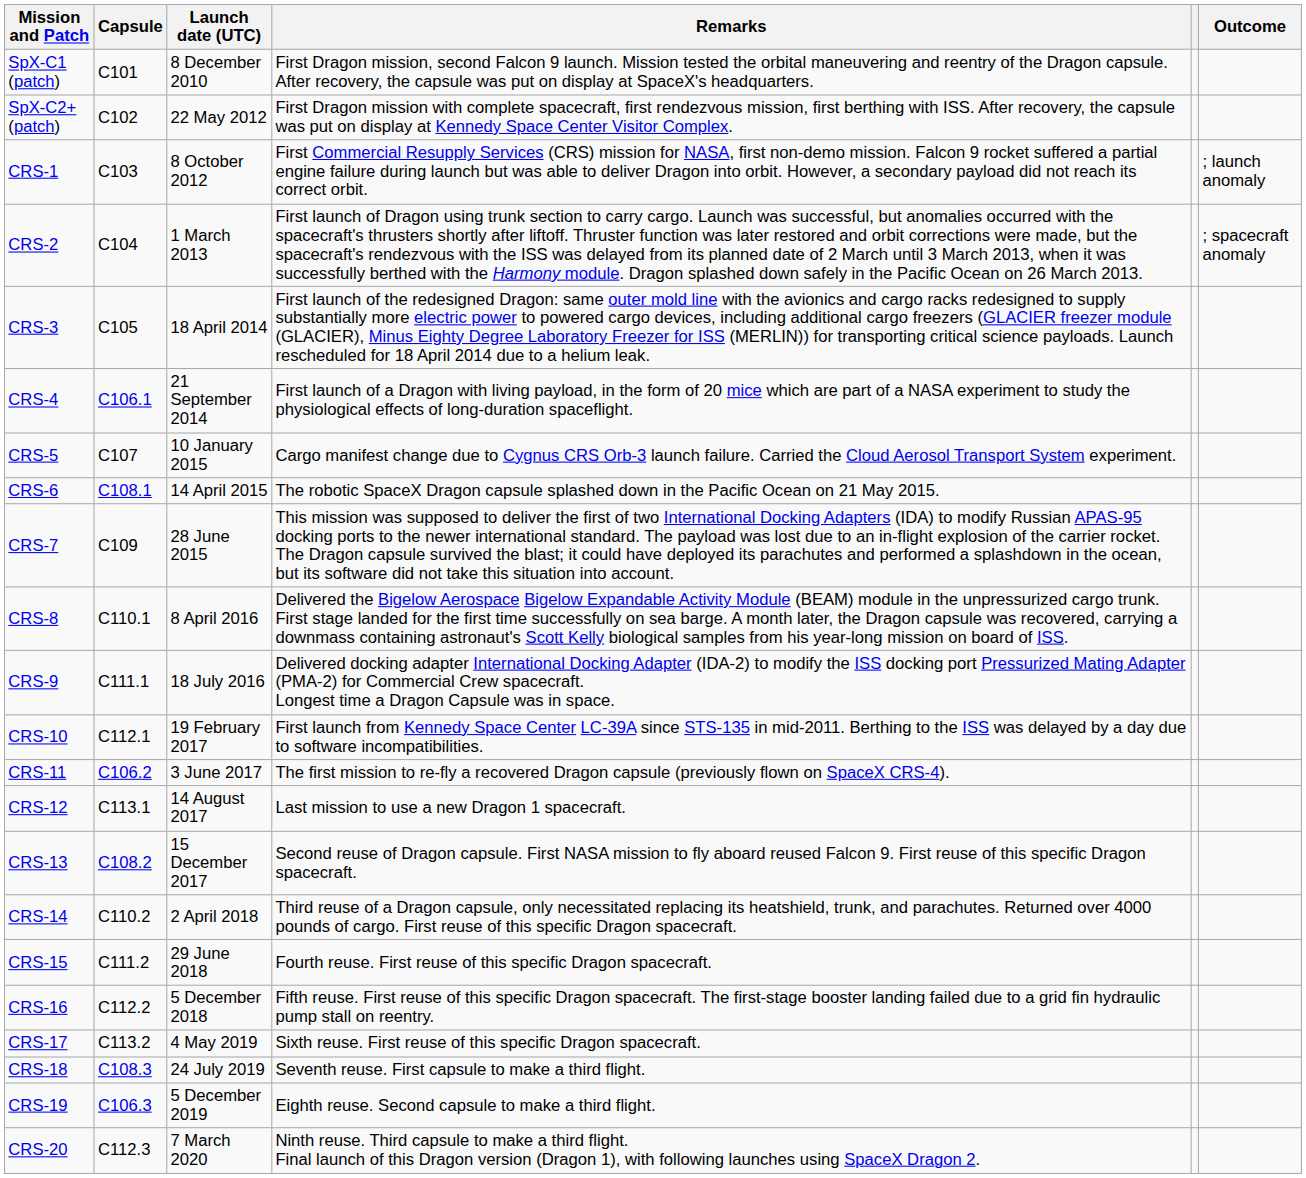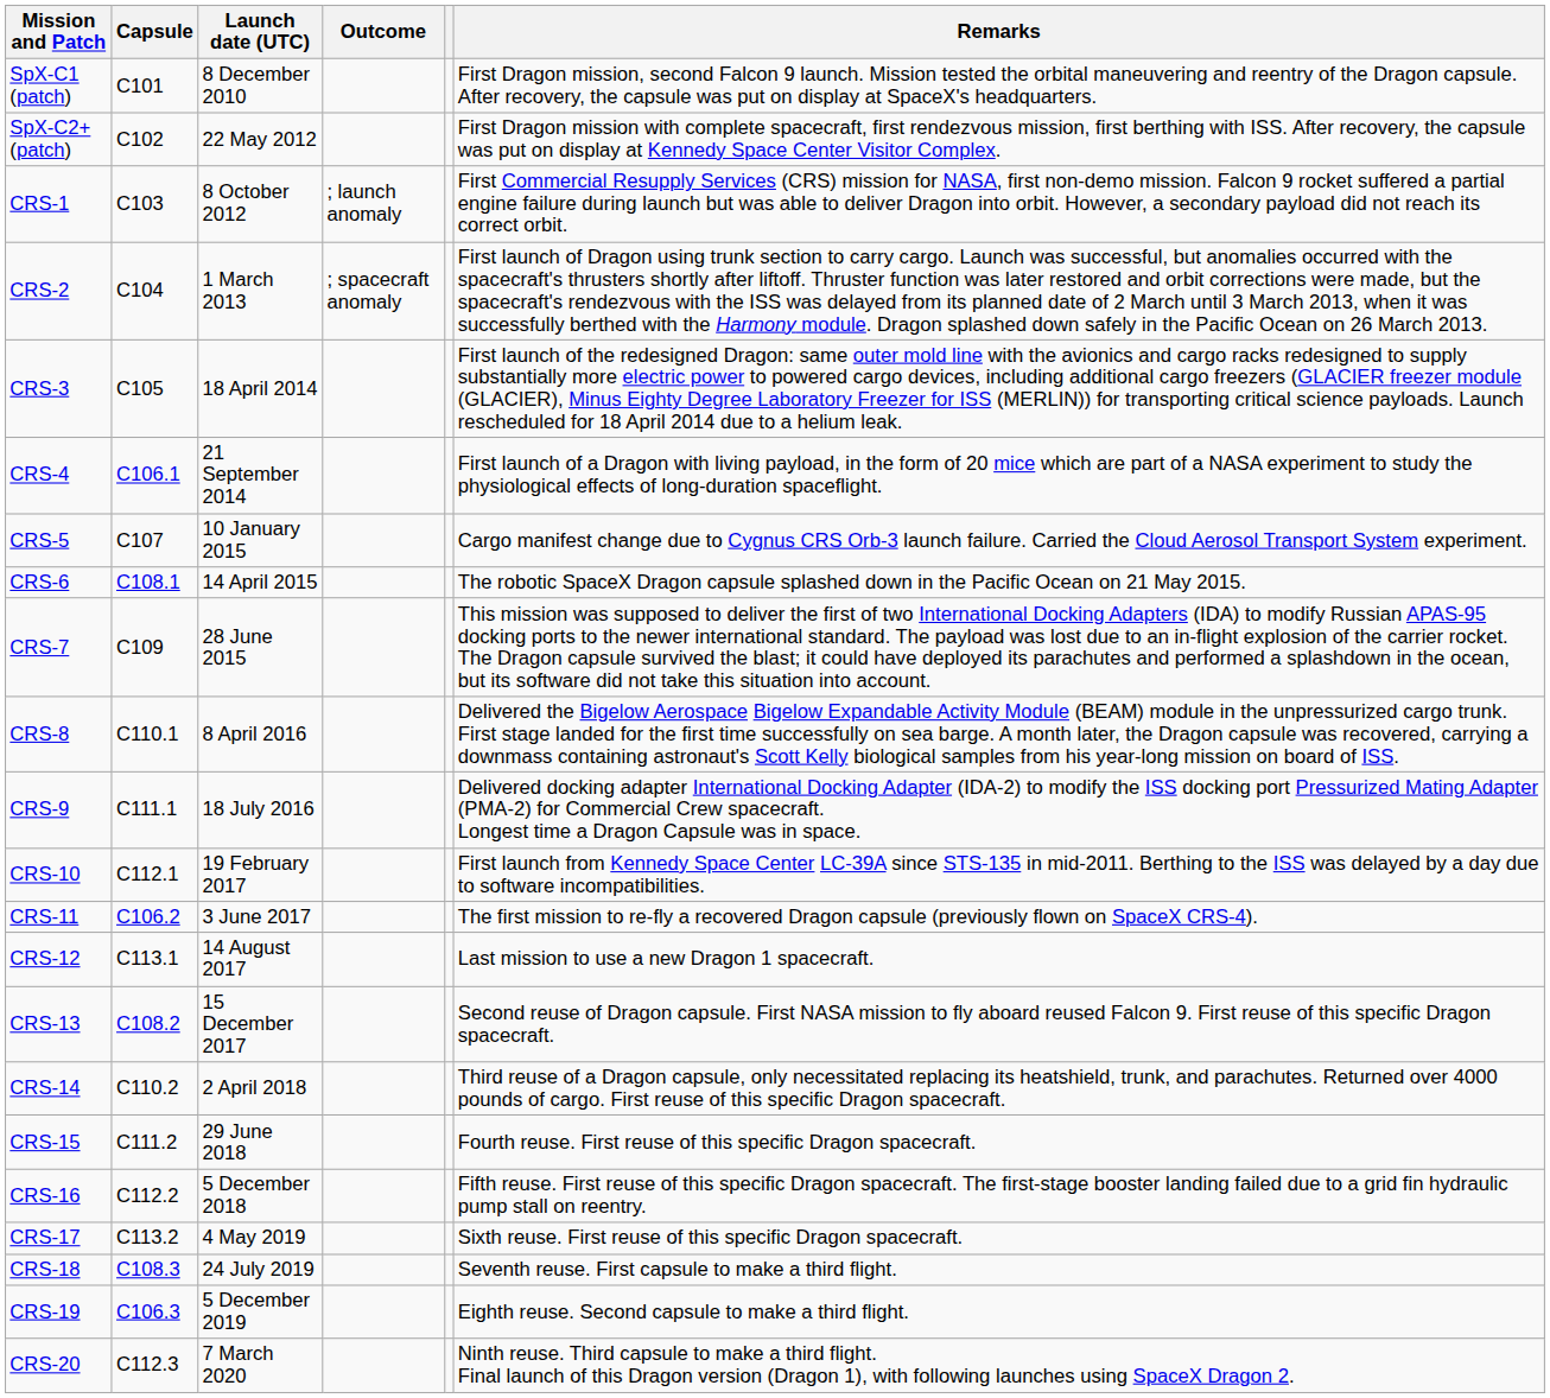 <table class="wikitable sortable sticky-header">
 <tr>
 <th>Mission and <a href='#'>Patch</a></th>
 <th>Capsule</th>
 <th>Launch date (UTC)</th>
+<th>Outcome</th>
+<th></th>
 <th>Remarks</th>
-<th></th>
-<th>Outcome</th>
 </tr>
 <tr>
 <td><a href='#'>SpX-C1</a> (<a href='#'>patch</a>)</td>
 <td>C101</td>
 <td>8 December 2010</td>
-<td>First Dragon mission, second Falcon 9 launch. Mission tested the orbital maneuvering and reentry of the Dragon capsule. After recovery, the capsule was put on display at SpaceX's headquarters.</td>
 <td></td>
 <td></td>
+<td>First Dragon mission, second Falcon 9 launch. Mission tested the orbital maneuvering and reentry of the Dragon capsule. After recovery, the capsule was put on display at SpaceX's headquarters.</td>
 </tr>
 <tr>
 <td><a href='#'>SpX-C2+</a> (<a href='#'>patch</a>)</td>
 <td>C102</td>
 <td>22 May 2012</td>
+<td> </td>
+<td></td>
 <td>First Dragon mission with complete spacecraft, first rendezvous mission, first berthing with ISS. After recovery, the capsule was put on display at <a href='#'>Kennedy Space Center Visitor Complex</a>.</td>
-<td></td>
-<td> </td>
 </tr>
 <tr>
 <td><a href='#'>CRS-1</a> </td>
 <td>C103</td>
 <td>8 October 2012</td>
+<td>; launch anomaly </td>
+<td></td>
 <td>First <a href='#'>Commercial Resupply Services</a> (CRS) mission for <a href='#'>NASA</a>, first non-demo mission. Falcon 9 rocket suffered a partial engine failure during launch but was able to deliver Dragon into orbit. However, a secondary payload did not reach its correct orbit.</td>
-<td></td>
-<td>; launch anomaly </td>
 </tr>
 <tr>
 <td><a href='#'>CRS-2</a> </td>
 <td>C104</td>
 <td>1 March 2013</td>
+<td>; spacecraft anomaly</td>
+<td></td>
 <td>First launch of Dragon using trunk section to carry cargo. Launch was successful, but anomalies occurred with the spacecraft's thrusters shortly after liftoff. Thruster function was later restored and orbit corrections were made, but the spacecraft's rendezvous with the ISS was delayed from its planned date of 2 March until 3 March 2013, when it was successfully berthed with the <a href='#'><em>Harmony</em> module</a>. Dragon splashed down safely in the Pacific Ocean on 26 March 2013.</td>
-<td></td>
-<td>; spacecraft anomaly</td>
 </tr>
 <tr>
 <td><a href='#'>CRS-3</a> </td>
 <td>C105</td>
 <td>18 April 2014</td>
+<td> </td>
+<td></td>
 <td>First launch of the redesigned Dragon: same <a href='#'>outer mold line</a> with the avionics and cargo racks redesigned to supply substantially more <a href='#'>electric power</a> to powered cargo devices, including additional cargo freezers (<a href='#'>GLACIER freezer module</a> (GLACIER), <a href='#'>Minus Eighty Degree Laboratory Freezer for ISS</a> (MERLIN)) for transporting critical science payloads. Launch rescheduled for 18 April 2014 due to a helium leak.</td>
-<td></td>
-<td> </td>
 </tr>
 <tr>
 <td><a href='#'>CRS-4</a> </td>
 <td><a href='#'>C106.1</a></td>
 <td>21 September 2014</td>
+<td> </td>
+<td></td>
 <td>First launch of a Dragon with living payload, in the form of 20 <a href='#'>mice</a> which are part of a NASA experiment to study the physiological effects of long-duration spaceflight.</td>
-<td></td>
-<td> </td>
 </tr>
 <tr>
 <td><a href='#'>CRS-5</a> </td>
 <td>C107</td>
 <td>10 January 2015</td>
-<td>Cargo manifest change due to <a href='#'>Cygnus CRS Orb-3</a> launch failure. Carried the <a href='#'>Cloud Aerosol Transport System</a> experiment.</td>
 <td></td>
 <td></td>
+<td>Cargo manifest change due to <a href='#'>Cygnus CRS Orb-3</a> launch failure. Carried the <a href='#'>Cloud Aerosol Transport System</a> experiment.</td>
 </tr>
 <tr>
 <td><a href='#'>CRS-6</a> </td>
 <td><a href='#'>C108.1</a></td>
 <td>14 April 2015</td>
-<td>The robotic SpaceX Dragon capsule splashed down in the Pacific Ocean on 21 May 2015.</td>
 <td></td>
 <td></td>
+<td>The robotic SpaceX Dragon capsule splashed down in the Pacific Ocean on 21 May 2015.</td>
 </tr>
 <tr>
 <td><a href='#'>CRS-7</a> </td>
 <td>C109</td>
 <td>28 June 2015</td>
-<td>This mission was supposed to deliver the first of two <a href='#'>International Docking Adapters</a> (IDA) to modify Russian <a href='#'>APAS-95</a> docking ports to the newer international standard. The payload was lost due to an in-flight explosion of the carrier rocket. The Dragon capsule survived the blast; it could have deployed its parachutes and performed a splashdown in the ocean, but its software did not take this situation into account.</td>
 <td></td>
 <td></td>
+<td>This mission was supposed to deliver the first of two <a href='#'>International Docking Adapters</a> (IDA) to modify Russian <a href='#'>APAS-95</a> docking ports to the newer international standard. The payload was lost due to an in-flight explosion of the carrier rocket. The Dragon capsule survived the blast; it could have deployed its parachutes and performed a splashdown in the ocean, but its software did not take this situation into account.</td>
 </tr>
 <tr>
 <td><a href='#'>CRS-8</a> </td>
 <td>C110.1</td>
 <td>8 April 2016</td>
+<td> </td>
+<td></td>
 <td>Delivered the <a href='#'>Bigelow Aerospace</a> <a href='#'>Bigelow Expandable Activity Module</a> (BEAM) module in the unpressurized cargo trunk. First stage landed for the first time successfully on sea barge. A month later, the Dragon capsule was recovered, carrying a downmass containing astronaut's <a href='#'>Scott Kelly</a> biological samples from his year-long mission on board of <a href='#'>ISS</a>.</td>
-<td></td>
-<td> </td>
 </tr>
 <tr>
 <td><a href='#'>CRS-9</a> </td>
 <td>C111.1</td>
 <td>18 July 2016</td>
-<td>Delivered docking adapter <a href='#'>International Docking Adapter</a> (IDA-2) to modify the <a href='#'>ISS</a> docking port <a href='#'>Pressurized Mating Adapter</a> (PMA-2) for Commercial Crew spacecraft.<br>Longest time a Dragon Capsule was in space.</td>
 <td></td>
 <td></td>
+<td>Delivered docking adapter <a href='#'>International Docking Adapter</a> (IDA-2) to modify the <a href='#'>ISS</a> docking port <a href='#'>Pressurized Mating Adapter</a> (PMA-2) for Commercial Crew spacecraft.<br>Longest time a Dragon Capsule was in space.</td>
 </tr>
 <tr>
 <td><a href='#'>CRS-10</a> </td>
 <td>C112.1</td>
 <td>19 February 2017</td>
+<td> </td>
+<td></td>
 <td>First launch from <a href='#'>Kennedy Space Center</a> <a href='#'>LC-39A</a> since <a href='#'>STS-135</a> in mid-2011. Berthing to the <a href='#'>ISS</a> was delayed by a day due to software incompatibilities.</td>
-<td></td>
-<td> </td>
 </tr>
 <tr>
 <td><a href='#'>CRS-11</a> </td>
 <td><a href='#'>C106.2</a></td>
 <td>3 June 2017</td>
+<td> </td>
+<td></td>
 <td>The first mission to re-fly a recovered Dragon capsule (previously flown on <a href='#'>SpaceX CRS-4</a>).</td>
-<td></td>
-<td> </td>
 </tr>
 <tr>
 <td><a href='#'>CRS-12</a> </td>
 <td>C113.1</td>
 <td>14 August 2017</td>
-<td>Last mission to use a new Dragon 1 spacecraft.</td>
 <td></td>
 <td></td>
+<td>Last mission to use a new Dragon 1 spacecraft.</td>
 </tr>
 <tr>
 <td><a href='#'>CRS-13</a> </td>
 <td><a href='#'>C108.2</a></td>
 <td>15 December 2017</td>
-<td>Second reuse of Dragon capsule. First NASA mission to fly aboard reused Falcon 9. First reuse of this specific Dragon spacecraft.</td>
 <td></td>
 <td></td>
+<td>Second reuse of Dragon capsule. First NASA mission to fly aboard reused Falcon 9. First reuse of this specific Dragon spacecraft.</td>
 </tr>
 <tr>
 <td><a href='#'>CRS-14</a> </td>
 <td>C110.2</td>
 <td>2 April 2018</td>
-<td>Third reuse of a Dragon capsule, only necessitated replacing its heatshield, trunk, and parachutes. Returned over 4000 pounds of cargo. First reuse of this specific Dragon spacecraft.</td>
 <td></td>
 <td></td>
+<td>Third reuse of a Dragon capsule, only necessitated replacing its heatshield, trunk, and parachutes. Returned over 4000 pounds of cargo. First reuse of this specific Dragon spacecraft.</td>
 </tr>
 <tr>
 <td><a href='#'>CRS-15</a> </td>
 <td>C111.2</td>
 <td>29 June 2018</td>
+<td> </td>
+<td></td>
 <td>Fourth reuse. First reuse of this specific Dragon spacecraft.</td>
-<td></td>
-<td> </td>
 </tr>
 <tr>
 <td><a href='#'>CRS-16</a> </td>
 <td>C112.2</td>
 <td>5 December 2018</td>
+<td> </td>
+<td></td>
 <td>Fifth reuse. First reuse of this specific Dragon spacecraft. The first-stage booster landing failed due to a grid fin hydraulic pump stall on reentry.</td>
-<td></td>
-<td> </td>
 </tr>
 <tr>
 <td><a href='#'>CRS-17</a> </td>
 <td>C113.2</td>
 <td>4 May 2019</td>
+<td> </td>
+<td></td>
 <td>Sixth reuse. First reuse of this specific Dragon spacecraft.</td>
-<td></td>
-<td> </td>
 </tr>
 <tr>
 <td><a href='#'>CRS-18</a> </td>
 <td><a href='#'>C108.3</a></td>
 <td>24 July 2019</td>
-<td>Seventh reuse. First capsule to make a third flight.</td>
 <td></td>
 <td></td>
+<td>Seventh reuse. First capsule to make a third flight.</td>
 </tr>
 <tr>
 <td><a href='#'>CRS-19</a> </td>
 <td><a href='#'>C106.3</a></td>
 <td>5 December 2019</td>
-<td>Eighth reuse. Second capsule to make a third flight.</td>
 <td></td>
 <td></td>
+<td>Eighth reuse. Second capsule to make a third flight.</td>
 </tr>
 <tr>
 <td><a href='#'>CRS-20</a> </td>
 <td>C112.3</td>
 <td>7 March 2020</td>
-<td>Ninth reuse. Third capsule to make a third flight.<br>Final launch of this Dragon version (Dragon 1), with following launches using <a href='#'>SpaceX Dragon 2</a>.</td>
 <td></td>
 <td></td>
+<td>Ninth reuse. Third capsule to make a third flight.<br>Final launch of this Dragon version (Dragon 1), with following launches using <a href='#'>SpaceX Dragon 2</a>.</td>
 </tr>
 </table>
